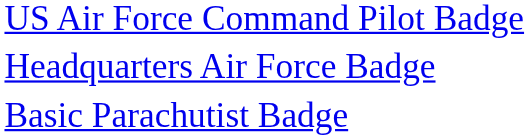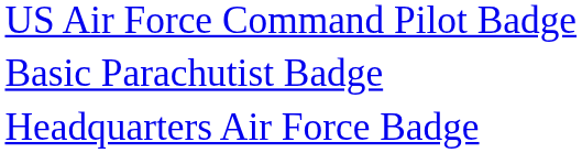 <table>
 <tr>
 <td></td>
 <td><a href='#'>US Air Force Command Pilot Badge</a></td>
 </tr>
 <tr>
 <td></td>
-<td><a href='#'>Headquarters Air Force Badge</a></td>
+<td><a href='#'>Basic Parachutist Badge</a></td>
 </tr>
 <tr>
 <td></td>
-<td><a href='#'>Basic Parachutist Badge</a></td>
+<td><a href='#'>Headquarters Air Force Badge</a></td>
 </tr>
 <tr>
 </tr>
 </table>
